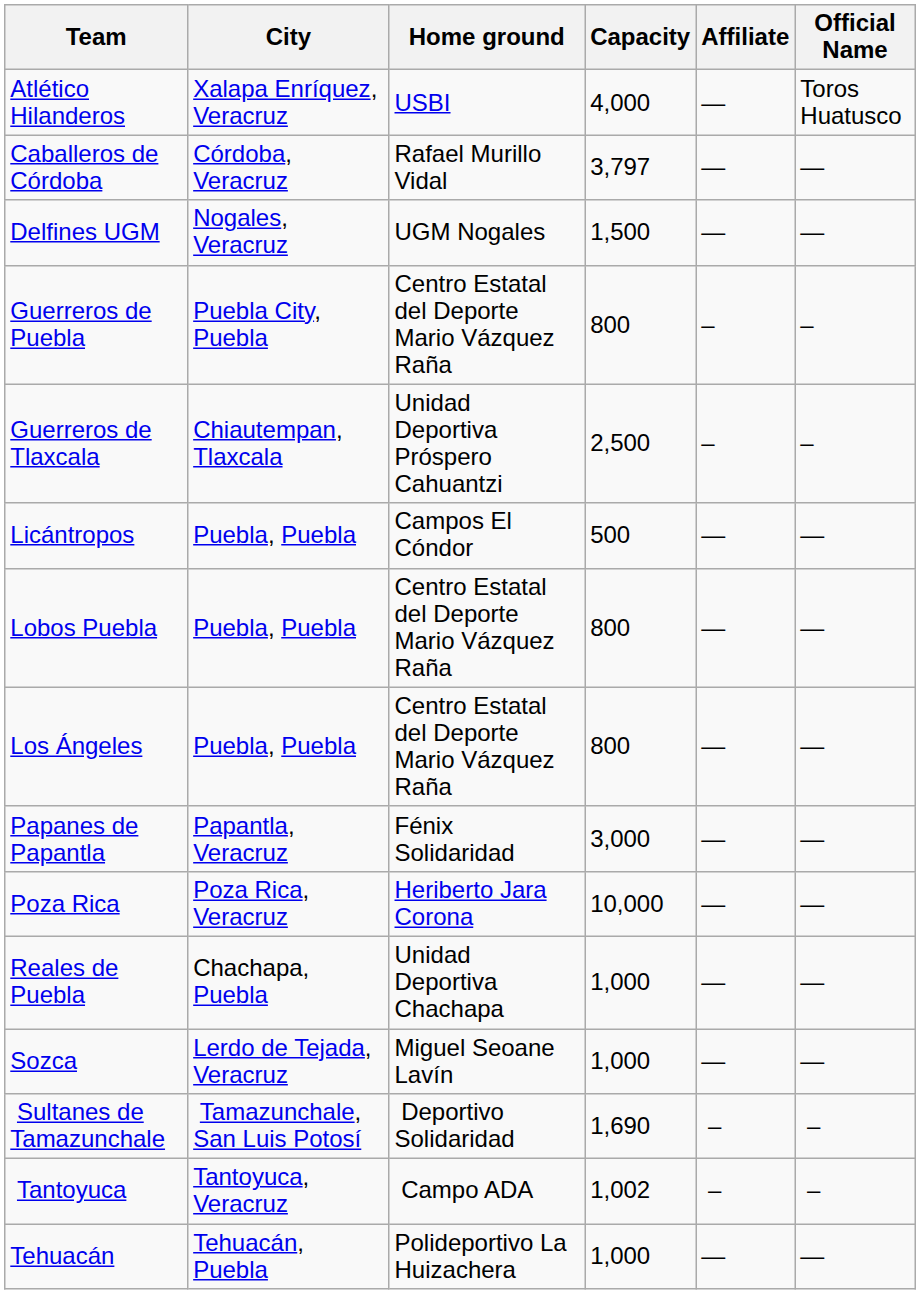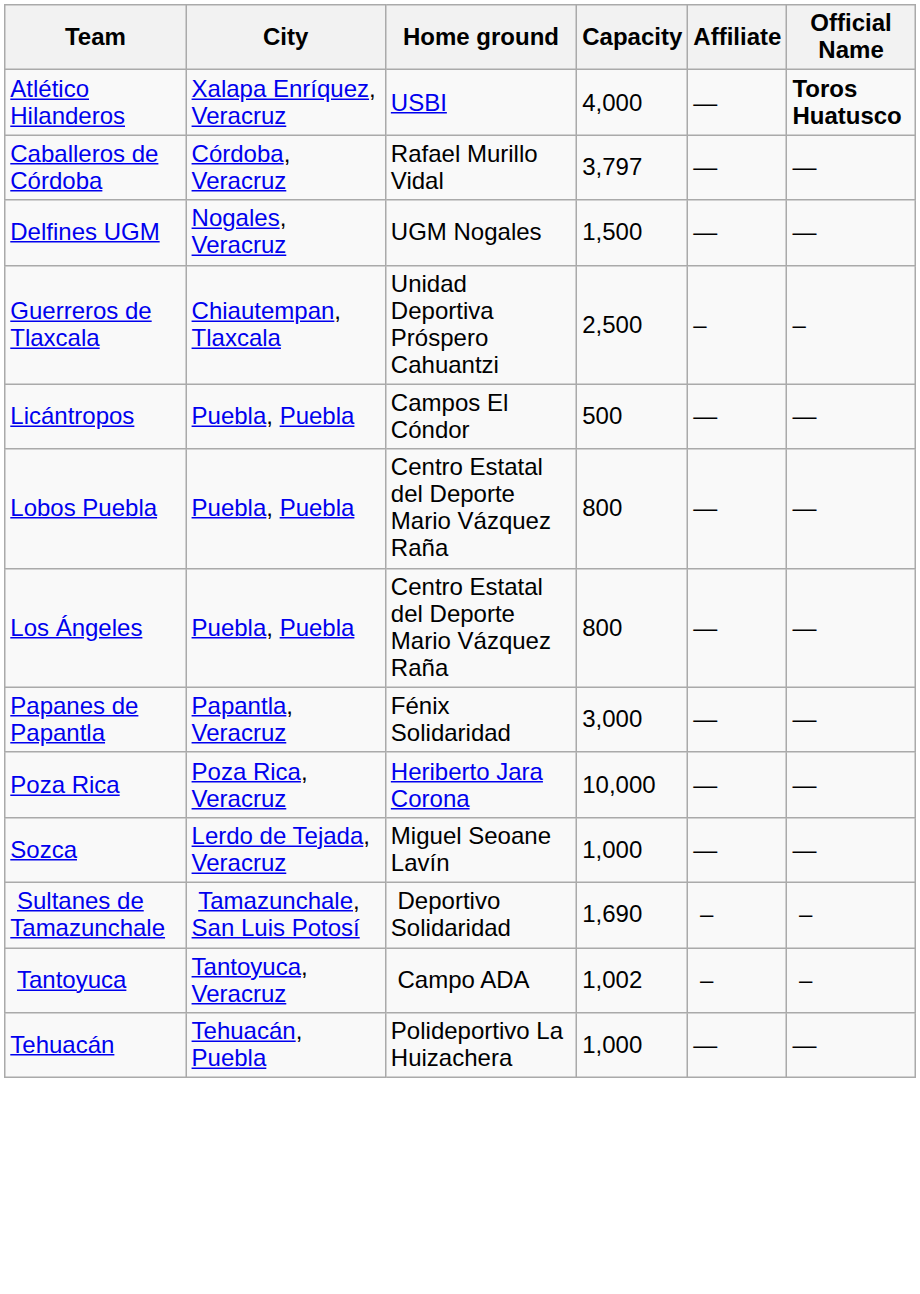 <table class="wikitable sortable">
 <tr>
 <th>Team</th>
 <th>City</th>
 <th>Home ground</th>
 <th>Capacity</th>
 <th>Affiliate</th>
 <th>Official Name</th>
 </tr>
 <tr>
 <td><a href='#'>Atlético Hilanderos</a></td>
 <td><a href='#'>Xalapa Enríquez</a>, <a href='#'>Veracruz</a></td>
 <td><a href='#'>USBI</a></td>
 <td>4,000</td>
 <td>—</td>
-<td>Toros Huatusco</td>
+<td><strong>Toros Huatusco</strong></td>
 </tr>
 <tr>
 <td><a href='#'>Caballeros de Córdoba</a></td>
 <td><a href='#'>Córdoba</a>, <a href='#'>Veracruz</a></td>
 <td>Rafael Murillo Vidal</td>
 <td>3,797</td>
 <td>—</td>
 <td>—</td>
 </tr>
 <tr>
 <td><a href='#'>Delfines UGM</a></td>
 <td><a href='#'>Nogales</a>, <a href='#'>Veracruz</a></td>
 <td>UGM Nogales</td>
 <td>1,500</td>
 <td>—</td>
 <td>—</td>
-</tr>
-<tr>
-<td><a href='#'>Guerreros de Puebla</a></td>
-<td><a href='#'>Puebla City</a>, <a href='#'>Puebla</a></td>
-<td>Centro Estatal del Deporte Mario Vázquez Raña</td>
-<td>800</td>
-<td>–</td>
-<td>–</td>
 </tr>
 <tr>
 <td><a href='#'>Guerreros de Tlaxcala</a></td>
 <td><a href='#'>Chiautempan</a>, <a href='#'>Tlaxcala</a></td>
 <td>Unidad Deportiva Próspero Cahuantzi</td>
 <td>2,500</td>
 <td>–</td>
 <td>–</td>
 </tr>
 <tr>
 <td><a href='#'>Licántropos</a></td>
 <td><a href='#'>Puebla</a>, <a href='#'>Puebla</a></td>
 <td>Campos El Cóndor</td>
 <td>500</td>
 <td>—</td>
 <td>—</td>
 </tr>
 <tr>
 <td><a href='#'>Lobos Puebla</a></td>
 <td><a href='#'>Puebla</a>, <a href='#'>Puebla</a></td>
 <td>Centro Estatal del Deporte Mario Vázquez Raña</td>
 <td>800</td>
 <td>—</td>
 <td>—</td>
 </tr>
 <tr>
 <td><a href='#'>Los Ángeles</a></td>
 <td><a href='#'>Puebla</a>, <a href='#'>Puebla</a></td>
 <td>Centro Estatal del Deporte Mario Vázquez Raña</td>
 <td>800</td>
 <td>—</td>
 <td>—</td>
 </tr>
 <tr>
 <td><a href='#'>Papanes de Papantla</a></td>
 <td><a href='#'>Papantla</a>, <a href='#'>Veracruz</a></td>
 <td>Fénix Solidaridad</td>
 <td>3,000</td>
 <td>—</td>
 <td>—</td>
 </tr>
 <tr>
 <td><a href='#'>Poza Rica</a></td>
 <td><a href='#'>Poza Rica</a>, <a href='#'>Veracruz</a></td>
 <td><a href='#'>Heriberto Jara Corona</a></td>
 <td>10,000</td>
 <td>—</td>
 <td>—</td>
 </tr>
 <tr>
-<td><a href='#'>Reales de Puebla</a></td>
-<td>Chachapa, <a href='#'>Puebla</a></td>
-<td>Unidad Deportiva Chachapa</td>
-<td>1,000</td>
-<td>—</td>
-<td>—</td>
-</tr>
-<tr>
 <td><a href='#'>Sozca</a></td>
 <td><a href='#'>Lerdo de Tejada</a>, <a href='#'>Veracruz</a></td>
 <td>Miguel Seoane Lavín</td>
 <td>1,000</td>
 <td>—</td>
 <td>—</td>
 </tr>
 <tr>
 <td> <a href='#'>Sultanes de Tamazunchale</a></td>
 <td> <a href='#'>Tamazunchale</a>, <a href='#'>San Luis Potosí</a> </td>
 <td> Deportivo Solidaridad</td>
 <td>1,690</td>
 <td> – </td>
 <td> –</td>
 </tr>
 <tr>
 <td> <a href='#'>Tantoyuca</a> </td>
 <td><a href='#'>Tantoyuca</a>, <a href='#'>Veracruz</a> </td>
 <td> Campo ADA</td>
 <td>1,002</td>
 <td> – </td>
 <td> –</td>
 </tr>
 <tr>
 <td><a href='#'>Tehuacán</a></td>
 <td><a href='#'>Tehuacán</a>, <a href='#'>Puebla</a></td>
 <td>Polideportivo La Huizachera</td>
 <td>1,000</td>
 <td>—</td>
 <td>—</td>
 </tr>
 </table>
